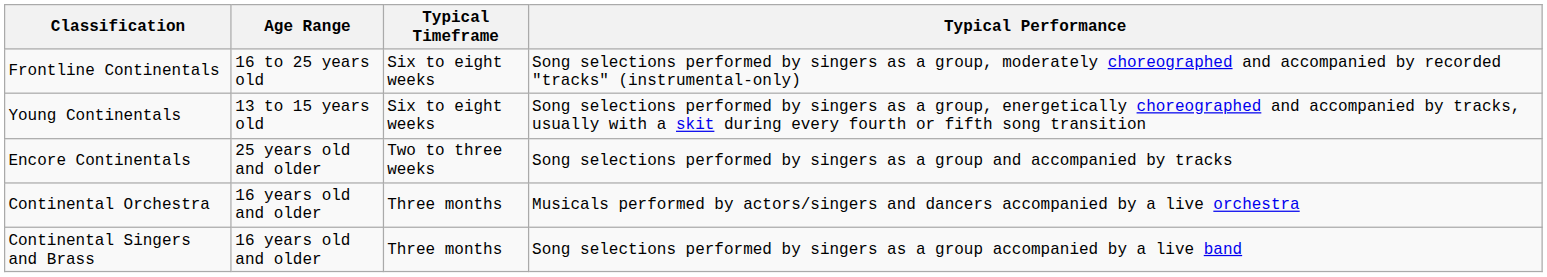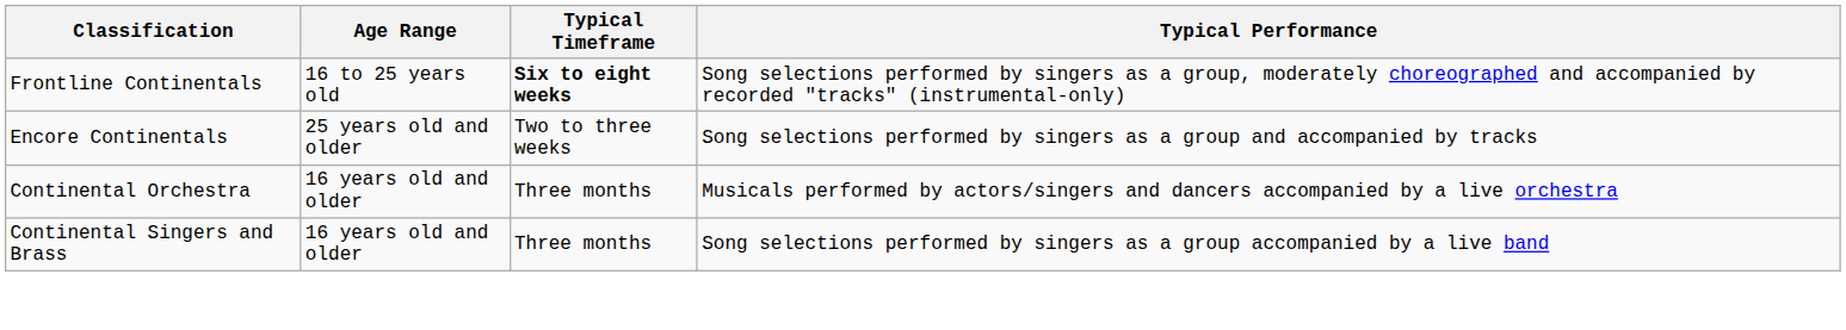 <table class="wikitable">
 <tr>
 <th>Classification</th>
 <th>Age Range</th>
 <th>Typical Timeframe</th>
 <th>Typical Performance</th>
 </tr>
 <tr>
 <td>Frontline Continentals</td>
 <td>16 to 25 years old</td>
-<td>Six to eight weeks</td>
+<td><strong>Six to eight weeks</strong></td>
 <td>Song selections performed by singers as a group, moderately <a href='#'>choreographed</a> and accompanied by recorded "tracks" (instrumental-only)</td>
-</tr>
-<tr>
-<td>Young Continentals</td>
-<td>13 to 15 years old</td>
-<td>Six to eight weeks</td>
-<td>Song selections performed by singers as a group, energetically <a href='#'>choreographed</a> and accompanied by tracks, usually with a <a href='#'>skit</a> during every fourth or fifth song transition</td>
 </tr>
 <tr>
 <td>Encore Continentals</td>
 <td>25 years old and older</td>
 <td>Two to three weeks</td>
 <td>Song selections performed by singers as a group and accompanied by tracks</td>
 </tr>
 <tr>
 <td>Continental Orchestra</td>
 <td>16 years old and older</td>
 <td>Three months</td>
 <td>Musicals performed by actors/singers and dancers accompanied by a live <a href='#'>orchestra</a></td>
 </tr>
 <tr>
 <td>Continental Singers and Brass</td>
 <td>16 years old and older</td>
 <td>Three months</td>
 <td>Song selections performed by singers as a group accompanied by a live <a href='#'>band</a></td>
 </tr>
 </table>
